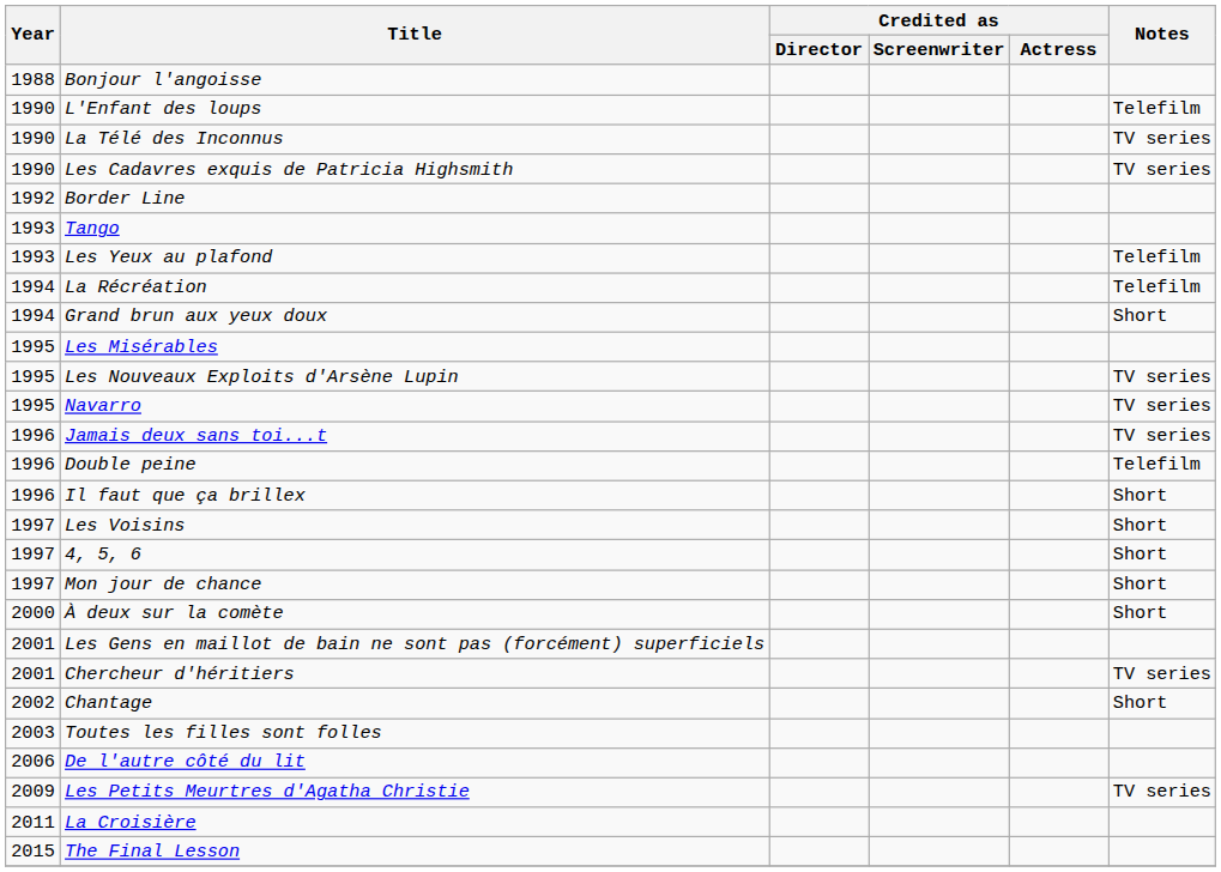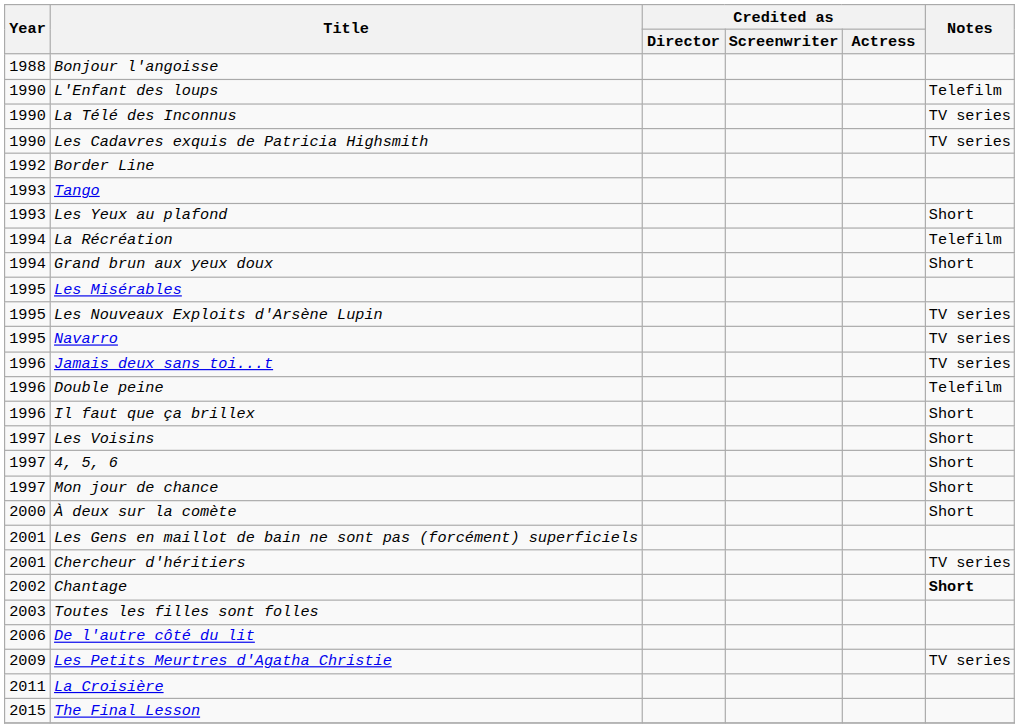 <table class="wikitable sortable">
 <tr>
 <th rowspan=2 width="33">Year</th>
 <th rowspan=2>Title</th>
 <th colspan=3>Credited as</th>
 <th rowspan=2>Notes</th>
 </tr>
 <tr>
 <th width=65>Director</th>
 <th width=65>Screenwriter</th>
 <th width=65>Actress</th>
 </tr>
 <tr>
 <td align="center">1988</td>
 <td align="left"><em>Bonjour l'angoisse</em></td>
 <td></td>
 <td></td>
 <td></td>
 <td></td>
 </tr>
 <tr>
 <td align="center">1990</td>
 <td align="left"><em>L'Enfant des loups</em></td>
 <td></td>
 <td></td>
 <td></td>
 <td>Telefilm</td>
 </tr>
 <tr>
 <td align="center">1990</td>
 <td align="left"><em>La Télé des Inconnus</em></td>
 <td></td>
 <td></td>
 <td></td>
 <td>TV series</td>
 </tr>
 <tr>
 <td align="center">1990</td>
 <td align="left"><em>Les Cadavres exquis de Patricia Highsmith</em></td>
 <td></td>
 <td></td>
 <td></td>
 <td>TV series</td>
 </tr>
 <tr>
 <td align="center">1992</td>
 <td align="left"><em>Border Line</em></td>
 <td></td>
 <td></td>
 <td></td>
 <td></td>
 </tr>
 <tr>
 <td align="center">1993</td>
 <td align="left"><em><a href='#'>Tango</a></em></td>
 <td></td>
 <td></td>
 <td></td>
 <td></td>
 </tr>
 <tr>
 <td align="center">1993</td>
 <td align="left"><em>Les Yeux au plafond</em></td>
 <td></td>
 <td></td>
 <td></td>
-<td>Telefilm</td>
+<td>Short</td>
 </tr>
 <tr>
 <td align="center">1994</td>
 <td align="left"><em>La Récréation</em></td>
 <td></td>
 <td></td>
 <td></td>
 <td>Telefilm</td>
 </tr>
 <tr>
 <td align="center">1994</td>
 <td align="left"><em>Grand brun aux yeux doux</em></td>
 <td></td>
 <td></td>
 <td></td>
 <td>Short</td>
 </tr>
 <tr>
 <td align="center">1995</td>
 <td align="left"><em><a href='#'>Les Misérables</a></em></td>
 <td></td>
 <td></td>
 <td></td>
 <td></td>
 </tr>
 <tr>
 <td align="center">1995</td>
 <td align="left"><em>Les Nouveaux Exploits d'Arsène Lupin</em></td>
 <td></td>
 <td></td>
 <td></td>
 <td>TV series</td>
 </tr>
 <tr>
 <td align="center">1995</td>
 <td align="left"><em><a href='#'>Navarro</a></em></td>
 <td></td>
 <td></td>
 <td></td>
 <td>TV series</td>
 </tr>
 <tr>
 <td align="center">1996</td>
 <td align="left"><em><a href='#'>Jamais deux sans toi...t</a></em></td>
 <td></td>
 <td></td>
 <td></td>
 <td>TV series</td>
 </tr>
 <tr>
 <td align="center">1996</td>
 <td align="left"><em>Double peine</em></td>
 <td></td>
 <td></td>
 <td></td>
 <td>Telefilm</td>
 </tr>
 <tr>
 <td align="center">1996</td>
 <td align="left"><em>Il faut que ça brillex</em></td>
 <td></td>
 <td></td>
 <td></td>
 <td>Short</td>
 </tr>
 <tr>
 <td align="center">1997</td>
 <td align="left"><em>Les Voisins</em></td>
 <td></td>
 <td></td>
 <td></td>
 <td>Short</td>
 </tr>
 <tr>
 <td align="center">1997</td>
 <td align="left"><em>4, 5, 6</em></td>
 <td></td>
 <td></td>
 <td></td>
 <td>Short</td>
 </tr>
 <tr>
 <td align="center">1997</td>
 <td align="left"><em>Mon jour de chance</em></td>
 <td></td>
 <td></td>
 <td></td>
 <td>Short</td>
 </tr>
 <tr>
 <td align="center">2000</td>
 <td align="left"><em>À deux sur la comète</em></td>
 <td></td>
 <td></td>
 <td></td>
 <td>Short</td>
 </tr>
 <tr>
 <td align="center">2001</td>
 <td align="left"><em>Les Gens en maillot de bain ne sont pas (forcément) superficiels</em></td>
 <td></td>
 <td></td>
 <td></td>
 <td></td>
 </tr>
 <tr>
 <td align="center">2001</td>
 <td align="left"><em>Chercheur d'héritiers</em></td>
 <td></td>
 <td></td>
 <td></td>
 <td>TV series</td>
 </tr>
 <tr>
 <td align="center">2002</td>
 <td align="left"><em>Chantage</em></td>
 <td></td>
 <td></td>
 <td></td>
-<td>Short</td>
+<td><strong>Short</strong></td>
 </tr>
 <tr>
 <td align="center">2003</td>
 <td align="left"><em>Toutes les filles sont folles</em></td>
 <td></td>
 <td></td>
 <td></td>
 <td></td>
 </tr>
 <tr>
 <td align="center">2006</td>
 <td align="left"><em><a href='#'>De l'autre côté du lit</a></em></td>
 <td></td>
 <td></td>
 <td></td>
 <td></td>
 </tr>
 <tr>
 <td align="center">2009</td>
 <td align="left"><em><a href='#'>Les Petits Meurtres d'Agatha Christie</a></em></td>
 <td></td>
 <td></td>
 <td></td>
 <td>TV series</td>
 </tr>
 <tr>
 <td align="center">2011</td>
 <td align="left"><em><a href='#'>La Croisière</a></em></td>
 <td></td>
 <td></td>
 <td></td>
 <td></td>
 </tr>
 <tr>
 <td align="center">2015</td>
 <td align="left"><em><a href='#'>The Final Lesson</a></em></td>
 <td></td>
 <td></td>
 <td></td>
 <td></td>
 </tr>
 <tr>
 </tr>
 </table>
